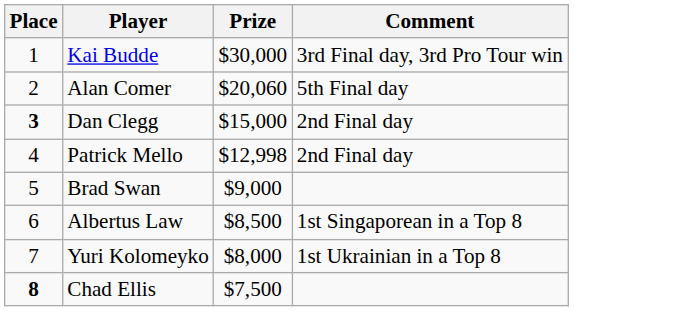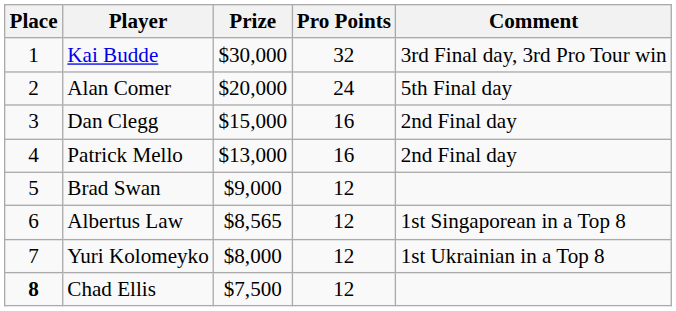 <table class="wikitable">
 <tr>
 <th>Place</th>
 <th>Player</th>
 <th>Prize</th>
+<th>Pro Points</th>
 <th>Comment</th>
 </tr>
 <tr>
 <td align=center>1</td>
 <td> <a href='#'>Kai Budde</a></td>
 <td align=center>$30,000</td>
+<td align=center>32</td>
 <td>3rd Final day, 3rd Pro Tour win</td>
 </tr>
 <tr>
 <td align=center>2</td>
 <td> Alan Comer</td>
-<td align=center>$20,060</td>
+<td align=center>$20,000</td>
+<td align=center>24</td>
 <td>5th Final day</td>
 </tr>
 <tr>
-<td align=center><strong>3</strong></td>
+<td align=center>3</td>
 <td> Dan Clegg</td>
 <td align=center>$15,000</td>
+<td align=center>16</td>
 <td>2nd Final day</td>
 </tr>
 <tr>
 <td align=center>4</td>
 <td> Patrick Mello</td>
-<td align=center>$12,998</td>
+<td align=center>$13,000</td>
+<td align=center>16</td>
 <td>2nd Final day</td>
 </tr>
 <tr>
 <td align=center>5</td>
 <td> Brad Swan</td>
 <td align=center>$9,000</td>
+<td align=center>12</td>
 <td></td>
 </tr>
 <tr>
 <td align=center>6</td>
 <td> Albertus Law</td>
-<td align=center>$8,500</td>
+<td align=center>$8,565</td>
+<td align=center>12</td>
 <td>1st Singaporean in a Top 8</td>
 </tr>
 <tr>
 <td align=center>7</td>
 <td> Yuri Kolomeyko</td>
 <td align=center>$8,000</td>
+<td align=center>12</td>
 <td>1st Ukrainian in a Top 8</td>
 </tr>
 <tr>
 <td align=center><strong>8</strong></td>
 <td> Chad Ellis</td>
 <td align=center>$7,500</td>
+<td align=center>12</td>
 <td></td>
 </tr>
 </table>
